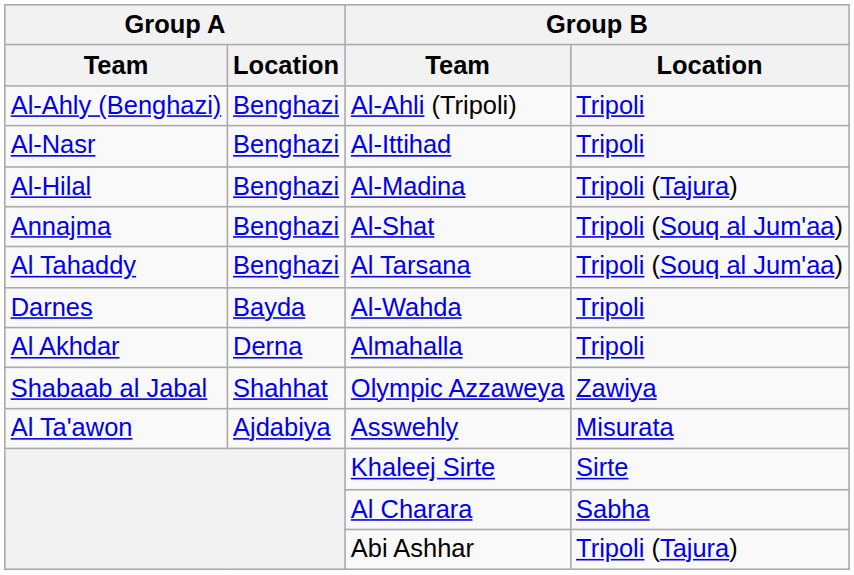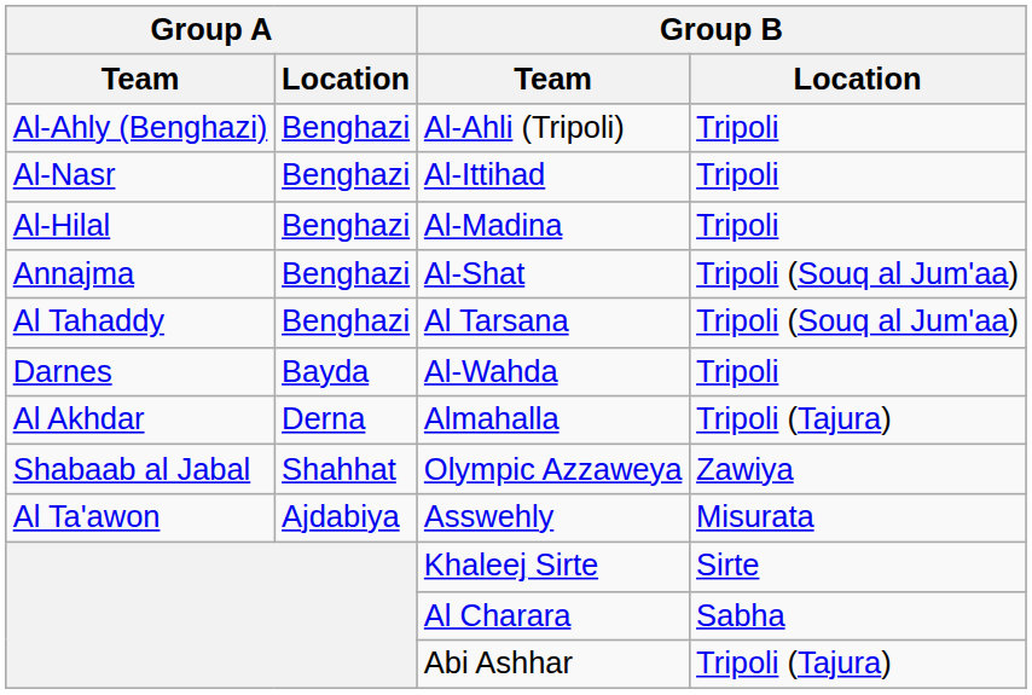 <table class="wikitable sortable">
 <tr>
 <th colspan="2">Group A</th>
 <th colspan="2">Group B</th>
 </tr>
 <tr>
 <th>Team</th>
 <th>Location</th>
 <th>Team</th>
 <th>Location</th>
 </tr>
 <tr>
 <td><a href='#'>Al-Ahly (Benghazi)</a></td>
 <td><a href='#'>Benghazi</a></td>
 <td><a href='#'>Al-Ahli</a> (Tripoli)</td>
 <td><a href='#'>Tripoli</a></td>
 </tr>
 <tr>
 <td><a href='#'>Al-Nasr</a></td>
 <td><a href='#'>Benghazi</a></td>
 <td><a href='#'>Al-Ittihad</a></td>
 <td><a href='#'>Tripoli</a></td>
 </tr>
 <tr>
 <td><a href='#'>Al-Hilal</a></td>
 <td><a href='#'>Benghazi</a></td>
 <td><a href='#'>Al-Madina</a></td>
-<td><a href='#'>Tripoli</a> (<a href='#'>Tajura</a>)</td>
+<td><a href='#'>Tripoli</a></td>
 </tr>
 <tr>
 <td><a href='#'>Annajma</a></td>
 <td><a href='#'>Benghazi</a></td>
 <td><a href='#'>Al-Shat</a></td>
 <td><a href='#'>Tripoli</a> (<a href='#'>Souq al Jum'aa</a>)</td>
 </tr>
 <tr>
 <td><a href='#'>Al Tahaddy</a></td>
 <td><a href='#'>Benghazi</a></td>
 <td><a href='#'>Al Tarsana</a></td>
 <td><a href='#'>Tripoli</a> (<a href='#'>Souq al Jum'aa</a>)</td>
 </tr>
 <tr>
 <td><a href='#'>Darnes</a></td>
 <td><a href='#'>Bayda</a></td>
 <td><a href='#'>Al-Wahda</a></td>
 <td><a href='#'>Tripoli</a></td>
 </tr>
 <tr>
 <td><a href='#'>Al Akhdar</a></td>
 <td><a href='#'>Derna</a></td>
 <td><a href='#'>Almahalla</a></td>
-<td><a href='#'>Tripoli</a></td>
+<td><a href='#'>Tripoli</a> (<a href='#'>Tajura</a>)</td>
 </tr>
 <tr>
 <td><a href='#'>Shabaab al Jabal</a></td>
 <td><a href='#'>Shahhat</a></td>
 <td><a href='#'>Olympic Azzaweya</a></td>
 <td><a href='#'>Zawiya</a></td>
 </tr>
 <tr>
 <td><a href='#'>Al Ta'awon</a></td>
 <td><a href='#'>Ajdabiya</a></td>
 <td><a href='#'>Asswehly</a></td>
 <td><a href='#'>Misurata</a></td>
 </tr>
 <tr>
 <th colspan="2" rowspan="3"></th>
 <td><a href='#'>Khaleej Sirte</a></td>
 <td><a href='#'>Sirte</a></td>
 </tr>
 <tr>
 <td><a href='#'>Al Charara</a></td>
 <td><a href='#'>Sabha</a></td>
 </tr>
 <tr>
 <td>Abi Ashhar</td>
 <td><a href='#'>Tripoli</a> (<a href='#'>Tajura</a>)</td>
 </tr>
 </table>
